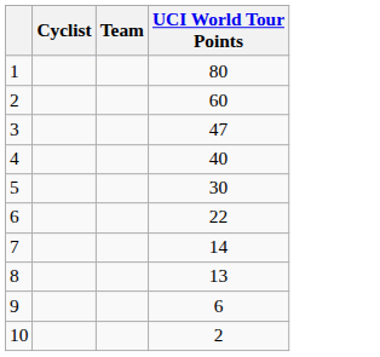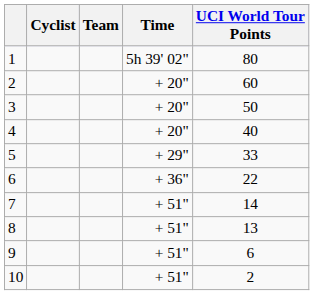 <table class="wikitable">
 <tr style="background:#ccf;">
 <th></th>
 <th>Cyclist</th>
 <th>Team</th>
+<th>Time</th>
 <th><a href='#'>UCI World Tour</a><br>Points</th>
 </tr>
 <tr>
 <td>1</td>
 <td></td>
 <td></td>
+<td align="right">5h 39' 02"</td>
 <td style="text-align:center;">80</td>
 </tr>
 <tr>
 <td>2</td>
 <td></td>
 <td></td>
+<td align="right">+ 20"</td>
 <td style="text-align:center;">60</td>
 </tr>
 <tr>
 <td>3</td>
 <td></td>
 <td></td>
-<td style="text-align:center;">47</td>
+<td align="right">+ 20"</td>
+<td style="text-align:center;">50</td>
 </tr>
 <tr>
 <td>4</td>
 <td></td>
 <td></td>
+<td align="right">+ 20"</td>
 <td style="text-align:center;">40</td>
 </tr>
 <tr>
 <td>5</td>
 <td></td>
 <td></td>
-<td style="text-align:center;">30</td>
+<td align="right">+ 29"</td>
+<td style="text-align:center;">33</td>
 </tr>
 <tr>
 <td>6</td>
 <td></td>
 <td></td>
+<td align="right">+ 36"</td>
 <td style="text-align:center;">22</td>
 </tr>
 <tr>
 <td>7</td>
 <td></td>
 <td></td>
+<td align="right">+ 51"</td>
 <td style="text-align:center;">14</td>
 </tr>
 <tr>
 <td>8</td>
 <td></td>
 <td></td>
+<td align="right">+ 51"</td>
 <td style="text-align:center;">13</td>
 </tr>
 <tr>
 <td>9</td>
 <td></td>
 <td></td>
+<td align="right">+ 51"</td>
 <td style="text-align:center;">6</td>
 </tr>
 <tr>
 <td>10</td>
 <td></td>
 <td></td>
+<td align="right">+ 51"</td>
 <td style="text-align:center;">2</td>
 </tr>
 </table>
